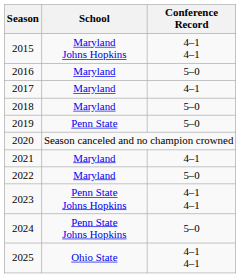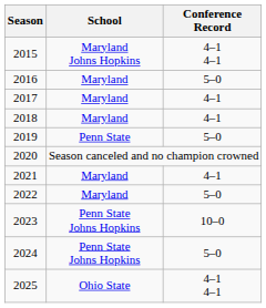 <table class="wikitable sortable" style="text-align: center;">
 <tr>
 <th scope="col">Season</th>
 <th scope="col">School</th>
 <th scope="col">Conference<br>Record</th>
 </tr>
 <tr>
 <td>2015</td>
 <td><a href='#'>Maryland</a><br><a href='#'>Johns Hopkins</a></td>
 <td>4–1<br>4–1</td>
 </tr>
 <tr>
 <td>2016</td>
 <td><a href='#'>Maryland</a></td>
 <td>5–0</td>
 </tr>
 <tr>
 <td>2017</td>
 <td><a href='#'>Maryland</a></td>
 <td>4–1</td>
 </tr>
 <tr>
 <td>2018</td>
 <td><a href='#'>Maryland</a></td>
-<td>5–0</td>
+<td>4–1</td>
 </tr>
 <tr>
 <td>2019</td>
 <td><a href='#'>Penn State</a></td>
 <td>5–0</td>
 </tr>
 <tr>
 <td>2020</td>
 <td colspan="2">Season canceled and no champion crowned</td>
 </tr>
 <tr>
 <td>2021</td>
 <td><a href='#'>Maryland</a></td>
 <td>4–1</td>
 </tr>
 <tr>
 <td>2022</td>
 <td><a href='#'>Maryland</a></td>
 <td>5–0</td>
 </tr>
 <tr>
 <td>2023</td>
 <td><a href='#'>Penn State</a><br><a href='#'>Johns Hopkins</a></td>
-<td>4–1<br>4–1</td>
+<td>10–0</td>
 </tr>
 <tr>
 <td>2024</td>
 <td><a href='#'>Penn State</a><br><a href='#'>Johns Hopkins</a></td>
 <td>5–0</td>
 </tr>
 <tr>
 <td>2025</td>
 <td><a href='#'>Ohio State</a></td>
 <td>4–1<br>4–1</td>
 </tr>
 </table>
